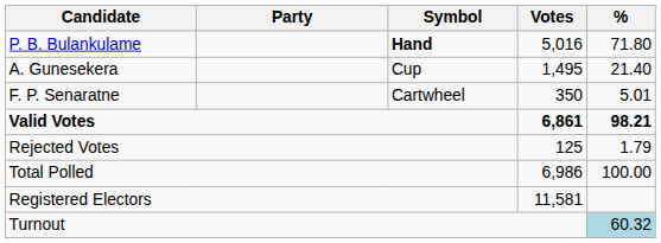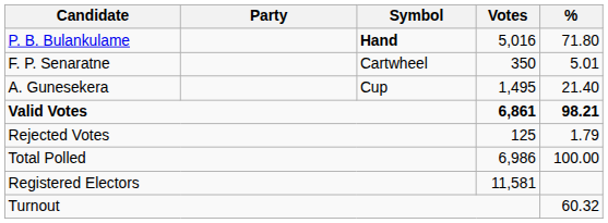 <table class="wikitable" border="1" style="text-align:right;">
 <tr>
 <th align=left width="180">Candidate</th>
 <th align=left width="180">Party</th>
 <th align=left width="120">Symbol</th>
 <th align=left width="60">Votes</th>
 <th align=left width="60">%</th>
 </tr>
 <tr>
 <td align=left><a href='#'>P. B. Bulankulame</a></td>
 <td align=left></td>
 <td align=left><strong>Hand</strong></td>
 <td>5,016</td>
 <td>71.80</td>
 </tr>
 <tr>
+<td align=left>F. P. Senaratne</td>
+<td align=left></td>
+<td align=left>Cartwheel</td>
+<td>350</td>
+<td>5.01</td>
+</tr>
+<tr>
 <td align=left>A. Gunesekera</td>
 <td align=left></td>
 <td align=left>Cup</td>
 <td>1,495</td>
 <td>21.40</td>
-</tr>
-<tr>
-<td align=left>F. P. Senaratne</td>
-<td align=left></td>
-<td align=left>Cartwheel</td>
-<td>350</td>
-<td>5.01</td>
 </tr>
 <tr>
 <td align=left colspan=3><strong>Valid Votes</strong></td>
 <td><strong>6,861</strong></td>
 <td><strong>98.21</strong></td>
 </tr>
 <tr>
 <td align=left colspan=3>Rejected Votes</td>
 <td>125</td>
 <td>1.79</td>
 </tr>
 <tr>
 <td align=left colspan=3>Total Polled</td>
 <td>6,986</td>
 <td>100.00</td>
 </tr>
 <tr>
 <td align=left colspan=3>Registered Electors</td>
 <td>11,581</td>
 <td></td>
 </tr>
 <tr>
 <td align=left colspan=4>Turnout</td>
-<td style="background: lightblue;">60.32</td>
+<td>60.32</td>
 </tr>
 </table>
